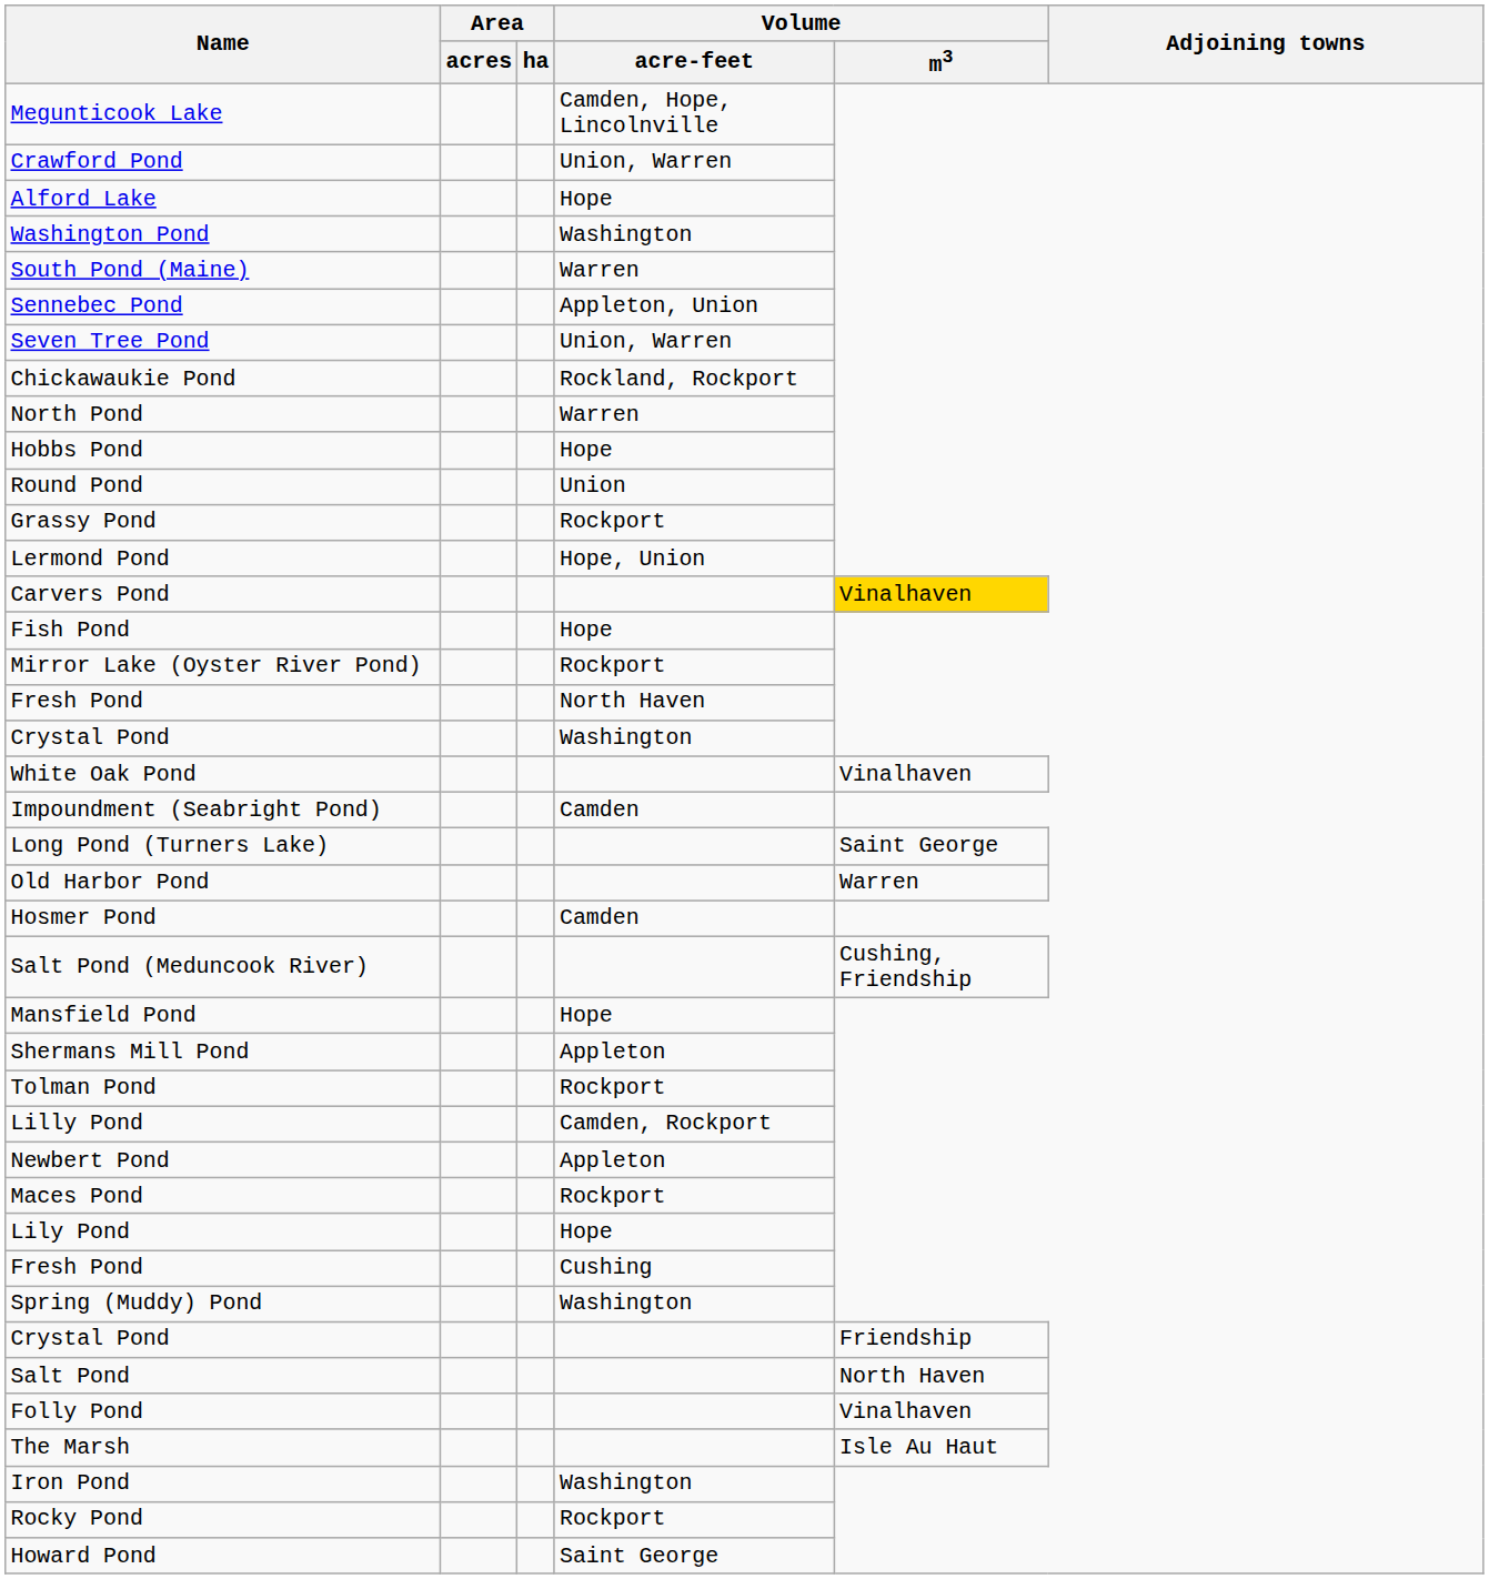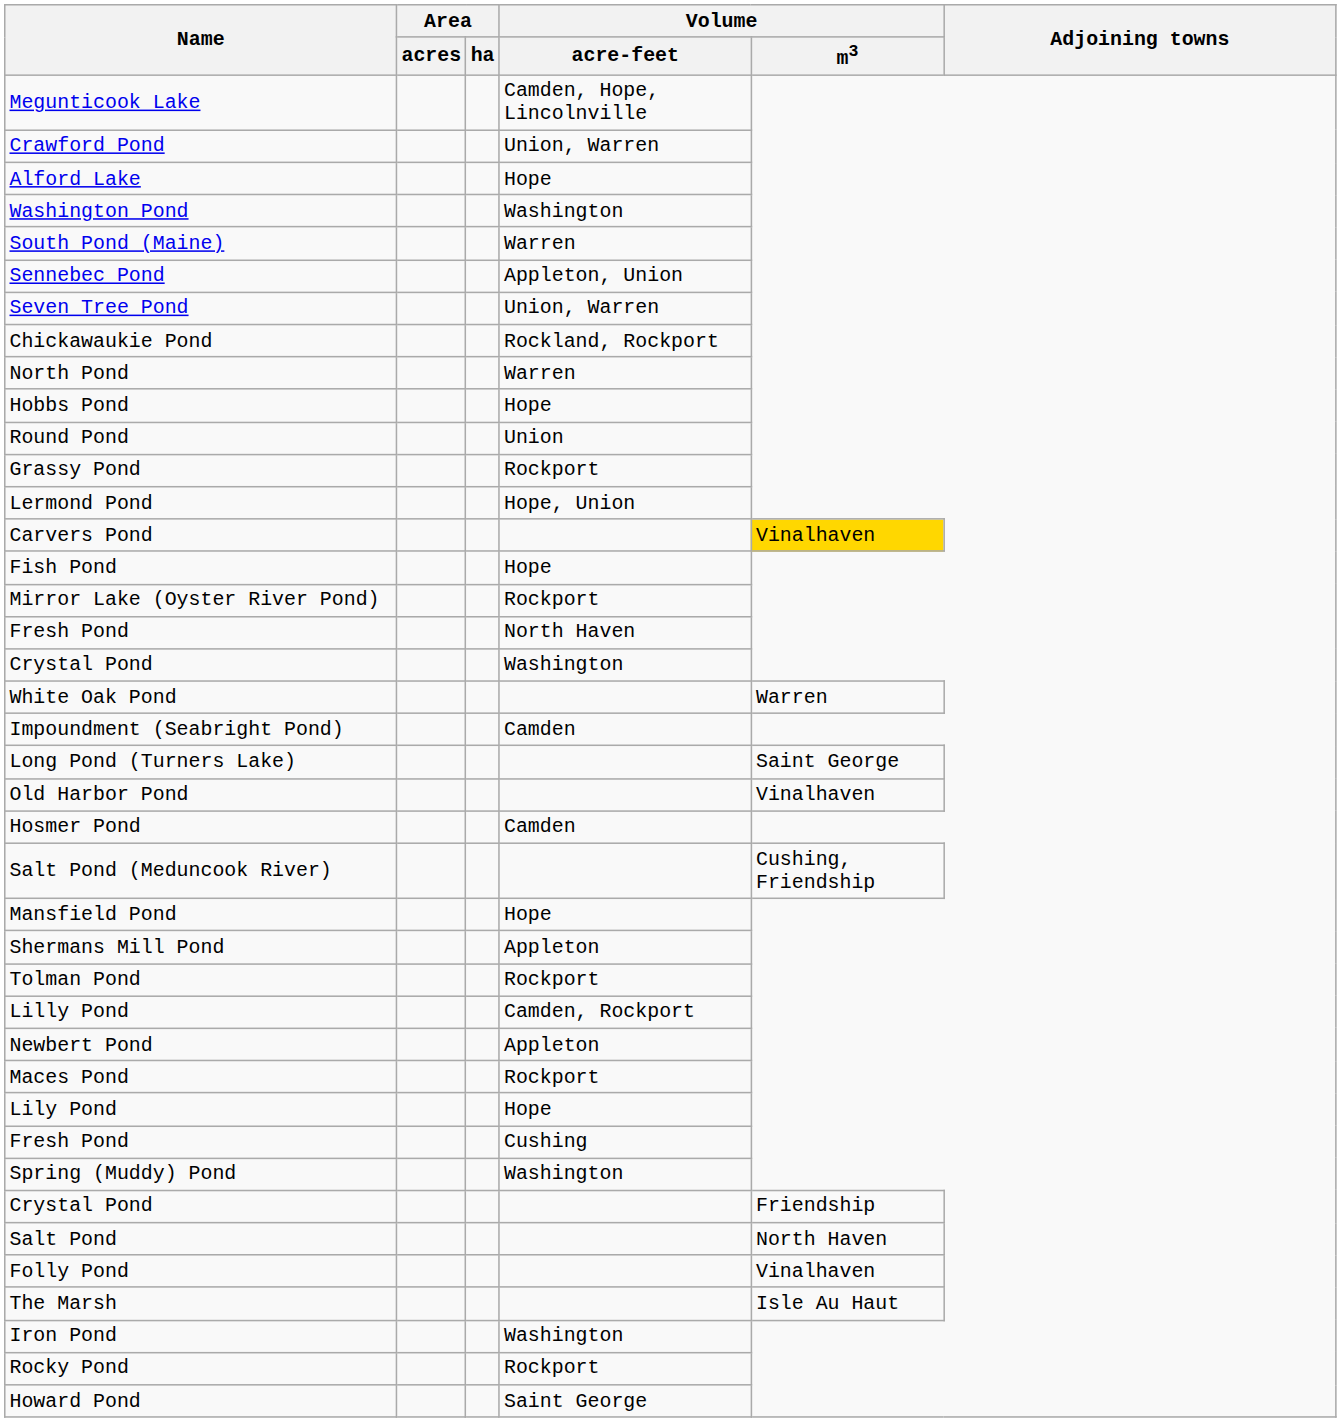 <table class="wikitable sortable">
 <tr>
 <th width="250" rowspan=2>Name</th>
 <th width="50"  colspan=2>Area</th>
 <th width="50"  colspan=2>Volume</th>
 <th width="250" rowspan=2>Adjoining towns</th>
 </tr>
 <tr>
 <th>acres</th>
 <th>ha</th>
 <th>acre-feet</th>
 <th>m<sup>3</sup></th>
 </tr>
 <tr>
 <td><a href='#'>Megunticook Lake</a></td>
 <td></td>
 <td></td>
 <td>Camden, Hope, Lincolnville</td>
 </tr>
 <tr>
 <td><a href='#'>Crawford Pond</a></td>
 <td></td>
 <td></td>
 <td>Union, Warren</td>
 </tr>
 <tr>
 <td><a href='#'>Alford Lake</a></td>
 <td></td>
 <td></td>
 <td>Hope</td>
 </tr>
 <tr>
 <td><a href='#'>Washington Pond</a></td>
 <td></td>
 <td></td>
 <td>Washington</td>
 </tr>
 <tr>
 <td><a href='#'>South Pond (Maine)</a></td>
 <td></td>
 <td></td>
 <td>Warren</td>
 </tr>
 <tr>
 <td><a href='#'>Sennebec Pond</a></td>
 <td></td>
 <td></td>
 <td>Appleton, Union</td>
 </tr>
 <tr>
 <td><a href='#'>Seven Tree Pond</a></td>
 <td></td>
 <td></td>
 <td>Union, Warren</td>
 </tr>
 <tr>
 <td>Chickawaukie Pond</td>
 <td></td>
 <td></td>
 <td>Rockland, Rockport</td>
 </tr>
 <tr>
 <td>North Pond</td>
 <td></td>
 <td></td>
 <td>Warren</td>
 </tr>
 <tr>
 <td>Hobbs Pond</td>
 <td></td>
 <td></td>
 <td>Hope</td>
 </tr>
 <tr>
 <td>Round Pond</td>
 <td></td>
 <td></td>
 <td>Union</td>
 </tr>
 <tr>
 <td>Grassy Pond</td>
 <td></td>
 <td></td>
 <td>Rockport</td>
 </tr>
 <tr>
 <td>Lermond Pond</td>
 <td></td>
 <td></td>
 <td>Hope, Union</td>
 </tr>
 <tr>
 <td>Carvers Pond</td>
 <td></td>
 <td> </td>
 <td> </td>
 <td style="background: gold;">Vinalhaven</td>
 </tr>
 <tr>
 <td>Fish Pond</td>
 <td></td>
 <td></td>
 <td>Hope</td>
 </tr>
 <tr>
 <td>Mirror Lake (Oyster River Pond)</td>
 <td></td>
 <td></td>
 <td>Rockport</td>
 </tr>
 <tr>
 <td>Fresh Pond</td>
 <td></td>
 <td></td>
 <td>North Haven</td>
 </tr>
 <tr>
 <td>Crystal Pond</td>
 <td></td>
 <td></td>
 <td>Washington</td>
 </tr>
 <tr>
 <td>White Oak Pond</td>
 <td></td>
 <td> </td>
 <td> </td>
-<td>Vinalhaven</td>
+<td>Warren</td>
 </tr>
 <tr>
 <td>Impoundment (Seabright Pond)</td>
 <td></td>
 <td></td>
 <td>Camden</td>
 </tr>
 <tr>
 <td>Long Pond (Turners Lake)</td>
 <td></td>
 <td> </td>
 <td> </td>
 <td>Saint George</td>
 </tr>
 <tr>
 <td>Old Harbor Pond</td>
 <td></td>
 <td> </td>
 <td> </td>
-<td>Warren</td>
+<td>Vinalhaven</td>
 </tr>
 <tr>
 <td>Hosmer Pond</td>
 <td></td>
 <td></td>
 <td>Camden</td>
 </tr>
 <tr>
 <td>Salt Pond (Meduncook River)</td>
 <td></td>
 <td> </td>
 <td> </td>
 <td>Cushing, Friendship</td>
 </tr>
 <tr>
 <td>Mansfield Pond</td>
 <td></td>
 <td></td>
 <td>Hope</td>
 </tr>
 <tr>
 <td>Shermans Mill Pond</td>
 <td></td>
 <td></td>
 <td>Appleton</td>
 </tr>
 <tr>
 <td>Tolman Pond</td>
 <td></td>
 <td></td>
 <td>Rockport</td>
 </tr>
 <tr>
 <td>Lilly Pond</td>
 <td></td>
 <td></td>
 <td>Camden, Rockport</td>
 </tr>
 <tr>
 <td>Newbert Pond</td>
 <td></td>
 <td></td>
 <td>Appleton</td>
 </tr>
 <tr>
 <td>Maces Pond</td>
 <td></td>
 <td></td>
 <td>Rockport</td>
 </tr>
 <tr>
 <td>Lily Pond</td>
 <td></td>
 <td></td>
 <td>Hope</td>
 </tr>
 <tr>
 <td>Fresh Pond</td>
 <td></td>
 <td></td>
 <td>Cushing</td>
 </tr>
 <tr>
 <td>Spring (Muddy) Pond</td>
 <td></td>
 <td></td>
 <td>Washington</td>
 </tr>
 <tr>
 <td>Crystal Pond</td>
 <td></td>
 <td> </td>
 <td> </td>
 <td>Friendship</td>
 </tr>
 <tr>
 <td>Salt Pond</td>
 <td></td>
 <td> </td>
 <td> </td>
 <td>North Haven</td>
 </tr>
 <tr>
 <td>Folly Pond</td>
 <td></td>
 <td> </td>
 <td> </td>
 <td>Vinalhaven</td>
 </tr>
 <tr>
 <td>The Marsh</td>
 <td></td>
 <td> </td>
 <td> </td>
 <td>Isle Au Haut</td>
 </tr>
 <tr>
 <td>Iron Pond</td>
 <td></td>
 <td></td>
 <td>Washington</td>
 </tr>
 <tr>
 <td>Rocky Pond</td>
 <td></td>
 <td></td>
 <td>Rockport</td>
 </tr>
 <tr>
 <td>Howard Pond</td>
 <td></td>
 <td></td>
 <td>Saint George</td>
 </tr>
 </table>
